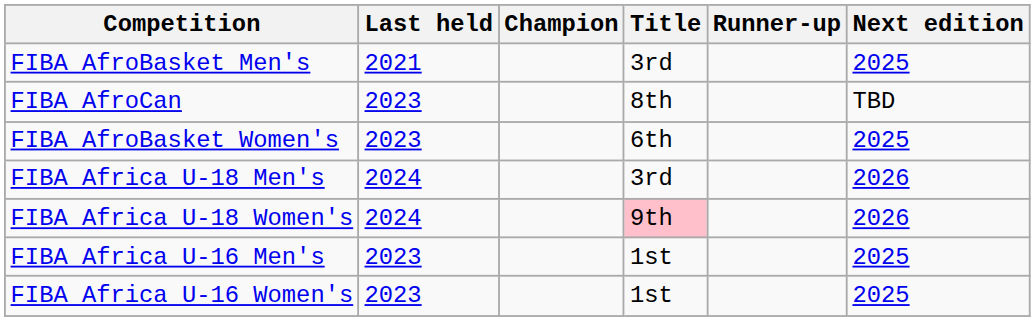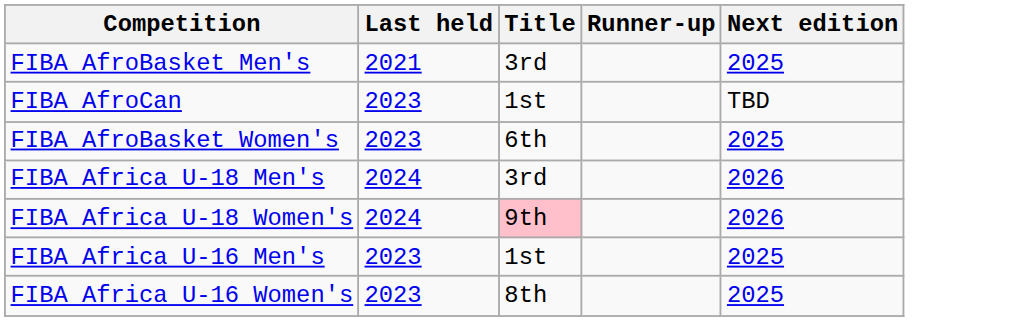 <table class="wikitable sortable">
 <tr>
 <th>Competition</th>
 <th>Last held</th>
-<th>Champion</th>
 <th>Title</th>
 <th>Runner-up</th>
 <th>Next edition</th>
 </tr>
 <tr>
 <td><a href='#'>FIBA AfroBasket Men's</a></td>
 <td><a href='#'>2021</a></td>
-<td></td>
 <td>3rd</td>
 <td></td>
 <td><a href='#'>2025</a></td>
 </tr>
 <tr>
 <td><a href='#'>FIBA AfroCan</a></td>
 <td><a href='#'>2023</a></td>
-<td></td>
-<td>8th</td>
+<td>1st</td>
 <td></td>
 <td>TBD</td>
 </tr>
 <tr>
 <td><a href='#'>FIBA AfroBasket Women's</a></td>
 <td><a href='#'>2023</a></td>
-<td></td>
 <td>6th</td>
 <td></td>
 <td><a href='#'>2025</a></td>
 </tr>
 <tr>
 <td><a href='#'>FIBA Africa U-18 Men's</a></td>
 <td><a href='#'>2024</a></td>
-<td></td>
 <td>3rd</td>
 <td></td>
 <td><a href='#'>2026</a></td>
 </tr>
 <tr>
 <td><a href='#'>FIBA Africa U-18 Women's</a></td>
 <td><a href='#'>2024</a></td>
-<td></td>
 <td style="background: pink;">9th</td>
 <td></td>
 <td><a href='#'>2026</a></td>
 </tr>
 <tr>
 <td><a href='#'>FIBA Africa U-16 Men's</a></td>
 <td><a href='#'>2023</a></td>
-<td></td>
 <td>1st</td>
 <td></td>
 <td><a href='#'>2025</a></td>
 </tr>
 <tr>
 <td><a href='#'>FIBA Africa U-16 Women's</a></td>
 <td><a href='#'>2023</a></td>
-<td></td>
-<td>1st</td>
+<td>8th</td>
 <td></td>
 <td><a href='#'>2025</a></td>
 </tr>
 </table>
